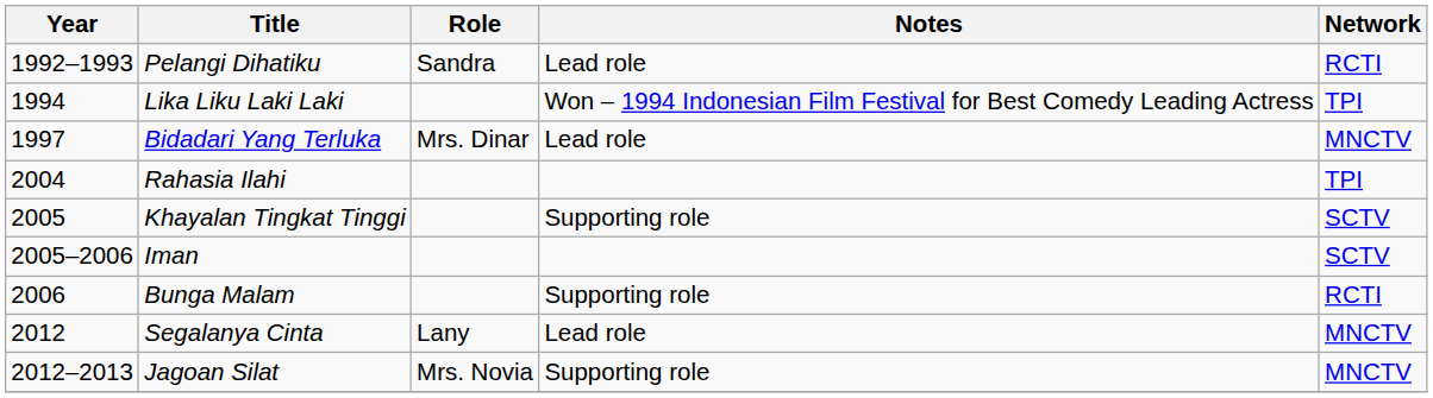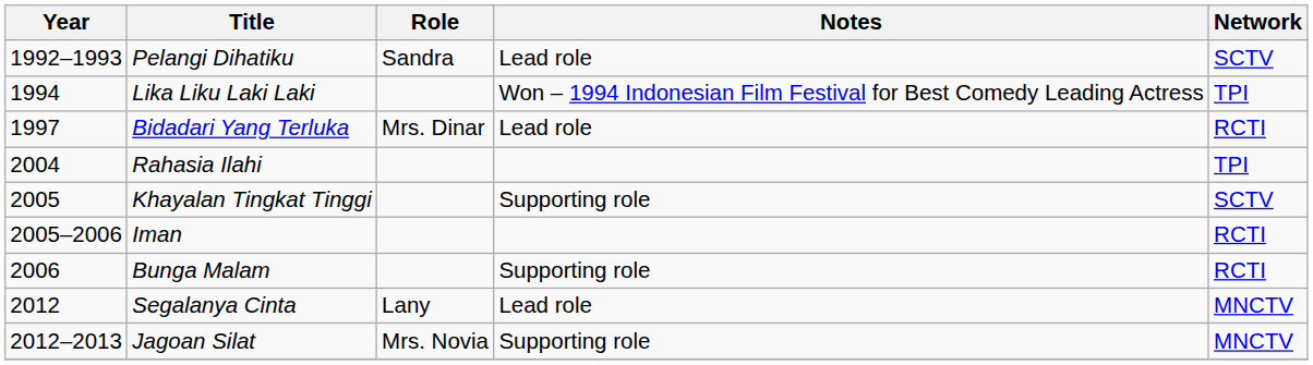 <table class="wikitable">
 <tr>
 <th>Year</th>
 <th>Title</th>
 <th>Role</th>
 <th>Notes</th>
 <th>Network</th>
 </tr>
 <tr>
 <td>1992–1993</td>
 <td><em>Pelangi Dihatiku</em></td>
 <td>Sandra</td>
 <td>Lead role</td>
-<td><a href='#'>RCTI</a></td>
+<td><a href='#'>SCTV</a></td>
 </tr>
 <tr>
 <td>1994</td>
 <td><em>Lika Liku Laki Laki</em></td>
 <td></td>
 <td>Won – <a href='#'>1994 Indonesian Film Festival</a> for Best Comedy Leading Actress</td>
 <td><a href='#'>TPI</a></td>
 </tr>
 <tr>
 <td>1997</td>
 <td><em><a href='#'>Bidadari Yang Terluka</a></em></td>
 <td>Mrs. Dinar</td>
 <td>Lead role</td>
-<td><a href='#'>MNCTV</a></td>
+<td><a href='#'>RCTI</a></td>
 </tr>
 <tr>
 <td>2004</td>
 <td><em>Rahasia Ilahi</em></td>
 <td></td>
 <td></td>
 <td><a href='#'>TPI</a></td>
 </tr>
 <tr>
 <td>2005</td>
 <td><em>Khayalan Tingkat Tinggi</em></td>
 <td></td>
 <td>Supporting role</td>
 <td><a href='#'>SCTV</a></td>
 </tr>
 <tr>
 <td>2005–2006</td>
 <td><em>Iman</em></td>
 <td></td>
 <td></td>
-<td><a href='#'>SCTV</a></td>
+<td><a href='#'>RCTI</a></td>
 </tr>
 <tr>
 <td>2006</td>
 <td><em>Bunga Malam</em></td>
 <td></td>
 <td>Supporting role</td>
 <td><a href='#'>RCTI</a></td>
 </tr>
 <tr>
 <td>2012</td>
 <td><em>Segalanya Cinta</em></td>
 <td>Lany</td>
 <td>Lead role</td>
 <td><a href='#'>MNCTV</a></td>
 </tr>
 <tr>
 <td>2012–2013</td>
 <td><em>Jagoan Silat</em></td>
 <td>Mrs. Novia</td>
 <td>Supporting role</td>
 <td><a href='#'>MNCTV</a></td>
 </tr>
 <tr>
 </tr>
 </table>
